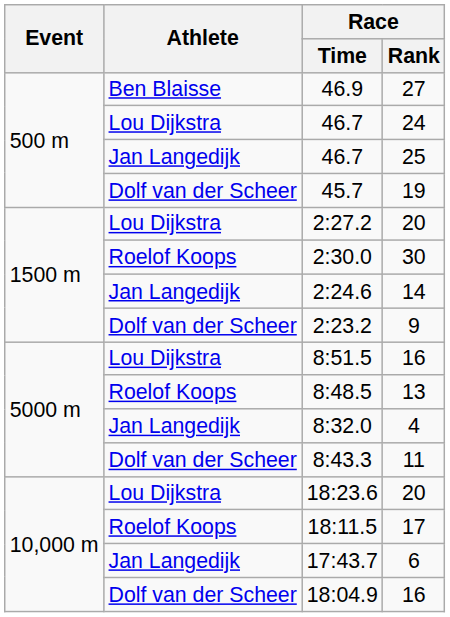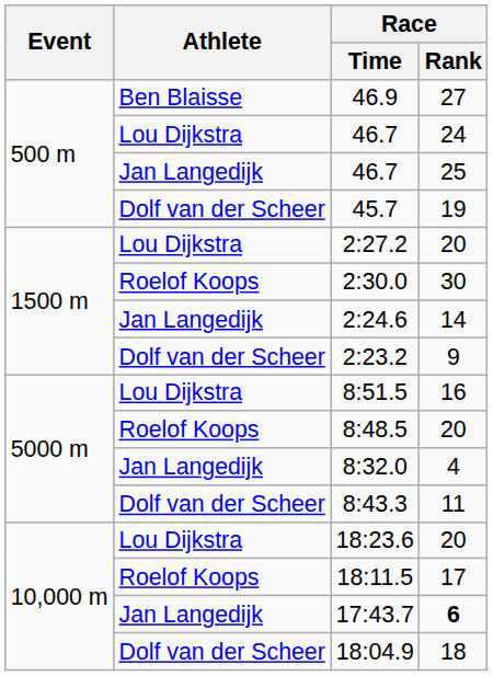 <table class="wikitable" border="1" style="font-size:90%">
 <tr>
 <th rowspan=2>Event</th>
 <th rowspan=2>Athlete</th>
 <th colspan=2>Race</th>
 </tr>
 <tr>
 <th>Time</th>
 <th>Rank</th>
 </tr>
 <tr>
 <td rowspan=4>500 m</td>
 <td><a href='#'>Ben Blaisse</a></td>
 <td align=center>46.9</td>
 <td align=center>27</td>
 </tr>
 <tr>
 <td><a href='#'>Lou Dijkstra</a></td>
 <td align=center>46.7</td>
 <td align=center>24</td>
 </tr>
 <tr>
 <td><a href='#'>Jan Langedijk</a></td>
 <td align=center>46.7</td>
 <td align=center>25</td>
 </tr>
 <tr>
 <td><a href='#'>Dolf van der Scheer</a></td>
 <td align=center>45.7</td>
 <td align=center>19</td>
 </tr>
 <tr>
 <td rowspan=4>1500 m</td>
 <td><a href='#'>Lou Dijkstra</a></td>
 <td align=center>2:27.2</td>
 <td align=center>20</td>
 </tr>
 <tr>
 <td><a href='#'>Roelof Koops</a></td>
 <td align=center>2:30.0</td>
 <td align=center>30</td>
 </tr>
 <tr>
 <td><a href='#'>Jan Langedijk</a></td>
 <td align=center>2:24.6</td>
 <td align=center>14</td>
 </tr>
 <tr>
 <td><a href='#'>Dolf van der Scheer</a></td>
 <td align=center>2:23.2</td>
 <td align=center>9</td>
 </tr>
 <tr>
 <td rowspan=4>5000 m</td>
 <td><a href='#'>Lou Dijkstra</a></td>
 <td align=center>8:51.5</td>
 <td align=center>16</td>
 </tr>
 <tr>
 <td><a href='#'>Roelof Koops</a></td>
 <td align=center>8:48.5</td>
-<td align=center>13</td>
+<td align=center>20</td>
 </tr>
 <tr>
 <td><a href='#'>Jan Langedijk</a></td>
 <td align=center>8:32.0</td>
 <td align=center>4</td>
 </tr>
 <tr>
 <td><a href='#'>Dolf van der Scheer</a></td>
 <td align=center>8:43.3</td>
 <td align=center>11</td>
 </tr>
 <tr>
 <td rowspan=4>10,000 m</td>
 <td><a href='#'>Lou Dijkstra</a></td>
 <td align=center>18:23.6</td>
 <td align=center>20</td>
 </tr>
 <tr>
 <td><a href='#'>Roelof Koops</a></td>
 <td align=center>18:11.5</td>
 <td align=center>17</td>
 </tr>
 <tr>
 <td><a href='#'>Jan Langedijk</a></td>
 <td align=center>17:43.7</td>
-<td align=center>6</td>
+<td align=center><strong>6</strong></td>
 </tr>
 <tr>
 <td><a href='#'>Dolf van der Scheer</a></td>
 <td align=center>18:04.9</td>
-<td align=center>16</td>
+<td align=center>18</td>
 </tr>
 </table>
